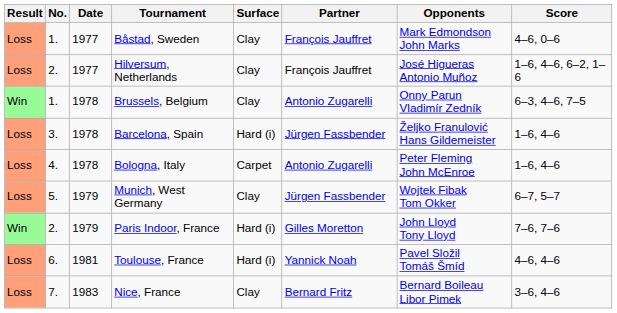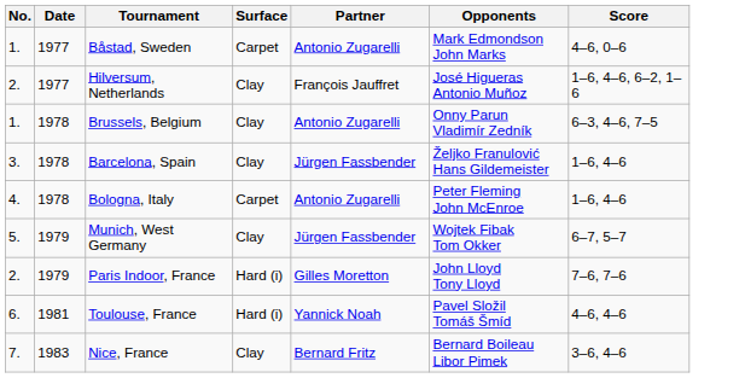 <table class="sortable wikitable">
 <tr>
-<th style="width:45px">Result</th>
 <th style="width:25px">No.</th>
 <th style="width:50px">Date</th>
 <th style="width:160px">Tournament</th>
 <th style="width:50px">Surface</th>
 <th style="width:150px">Partner</th>
 <th style="width:150px">Opponents</th>
 <th style="width:130px" class="unsortable">Score</th>
 </tr>
 <tr>
-<td style="background:#ffa07a;">Loss</td>
 <td>1.</td>
 <td>1977</td>
 <td><a href='#'>Båstad</a>, Sweden</td>
-<td>Clay</td>
-<td> <a href='#'>François Jauffret</a></td>
+<td>Carpet</td>
+<td> <a href='#'>Antonio Zugarelli</a></td>
 <td> <a href='#'>Mark Edmondson</a> <br>  <a href='#'>John Marks</a></td>
 <td>4–6, 0–6</td>
 </tr>
 <tr>
-<td style="background:#ffa07a;">Loss</td>
 <td>2.</td>
 <td>1977</td>
 <td><a href='#'>Hilversum</a>, Netherlands</td>
 <td>Clay</td>
 <td> François Jauffret</td>
 <td> <a href='#'>José Higueras</a> <br>  <a href='#'>Antonio Muñoz</a></td>
 <td>1–6, 4–6, 6–2, 1–6</td>
 </tr>
 <tr>
-<td style="background:#98fb98;">Win</td>
 <td>1.</td>
 <td>1978</td>
 <td><a href='#'>Brussels</a>, Belgium</td>
 <td>Clay</td>
 <td> <a href='#'>Antonio Zugarelli</a></td>
 <td> <a href='#'>Onny Parun</a> <br>  <a href='#'>Vladimír Zedník</a></td>
 <td>6–3, 4–6, 7–5</td>
 </tr>
 <tr>
-<td style="background:#ffa07a;">Loss</td>
 <td>3.</td>
 <td>1978</td>
 <td><a href='#'>Barcelona</a>, Spain</td>
-<td>Hard (i)</td>
+<td>Clay</td>
 <td> <a href='#'>Jürgen Fassbender</a></td>
 <td> <a href='#'>Željko Franulović</a> <br>  <a href='#'>Hans Gildemeister</a></td>
 <td>1–6, 4–6</td>
 </tr>
 <tr>
-<td style="background:#ffa07a;">Loss</td>
 <td>4.</td>
 <td>1978</td>
 <td><a href='#'>Bologna</a>, Italy</td>
 <td>Carpet</td>
 <td> <a href='#'>Antonio Zugarelli</a></td>
 <td> <a href='#'>Peter Fleming</a> <br>  <a href='#'>John McEnroe</a></td>
 <td>1–6, 4–6</td>
 </tr>
 <tr>
-<td style="background:#ffa07a;">Loss</td>
 <td>5.</td>
 <td>1979</td>
 <td><a href='#'>Munich</a>, West Germany</td>
 <td>Clay</td>
 <td> <a href='#'>Jürgen Fassbender</a></td>
 <td> <a href='#'>Wojtek Fibak</a> <br>  <a href='#'>Tom Okker</a></td>
 <td>6–7, 5–7</td>
 </tr>
 <tr>
-<td style="background:#98fb98;">Win</td>
 <td>2.</td>
 <td>1979</td>
 <td><a href='#'>Paris Indoor</a>, France</td>
 <td>Hard (i)</td>
 <td> <a href='#'>Gilles Moretton</a></td>
 <td> <a href='#'>John Lloyd</a> <br>  <a href='#'>Tony Lloyd</a></td>
 <td>7–6, 7–6</td>
 </tr>
 <tr>
-<td style="background:#ffa07a;">Loss</td>
 <td>6.</td>
 <td>1981</td>
 <td><a href='#'>Toulouse</a>, France</td>
 <td>Hard (i)</td>
 <td> <a href='#'>Yannick Noah</a></td>
 <td> <a href='#'>Pavel Složil</a> <br>  <a href='#'>Tomáš Šmíd</a></td>
 <td>4–6, 4–6</td>
 </tr>
 <tr>
-<td style="background:#ffa07a;">Loss</td>
 <td>7.</td>
 <td>1983</td>
 <td><a href='#'>Nice</a>, France</td>
 <td>Clay</td>
 <td> <a href='#'>Bernard Fritz</a></td>
 <td> <a href='#'>Bernard Boileau</a> <br>  <a href='#'>Libor Pimek</a></td>
 <td>3–6, 4–6</td>
 </tr>
 </table>
